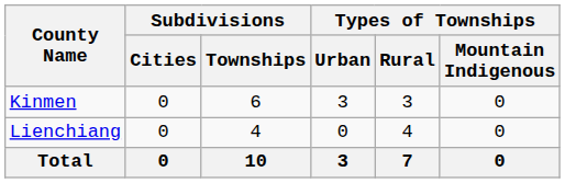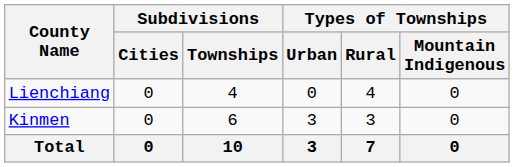 <table class=wikitable style="text-align:center">
 <tr>
 <th rowspan=2>County<br>Name</th>
 <th colspan=2>Subdivisions</th>
 <th colspan=3>Types of Townships</th>
 </tr>
 <tr>
 <th>Cities</th>
 <th>Townships</th>
 <th>Urban</th>
 <th>Rural</th>
 <th>Mountain<br>Indigenous</th>
 </tr>
 <tr>
+<td align=left><a href='#'>Lienchiang</a></td>
+<td>0</td>
+<td>4</td>
+<td>0</td>
+<td>4</td>
+<td>0</td>
+</tr>
+<tr>
 <td align=left><a href='#'>Kinmen</a></td>
 <td>0</td>
 <td>6</td>
 <td>3</td>
 <td>3</td>
-<td>0</td>
-</tr>
-<tr>
-<td align=left><a href='#'>Lienchiang</a></td>
-<td>0</td>
-<td>4</td>
-<td>0</td>
-<td>4</td>
 <td>0</td>
 </tr>
 <tr>
 <th>Total</th>
 <th>0</th>
 <th>10</th>
 <th>3</th>
 <th>7</th>
 <th>0</th>
 </tr>
 </table>
